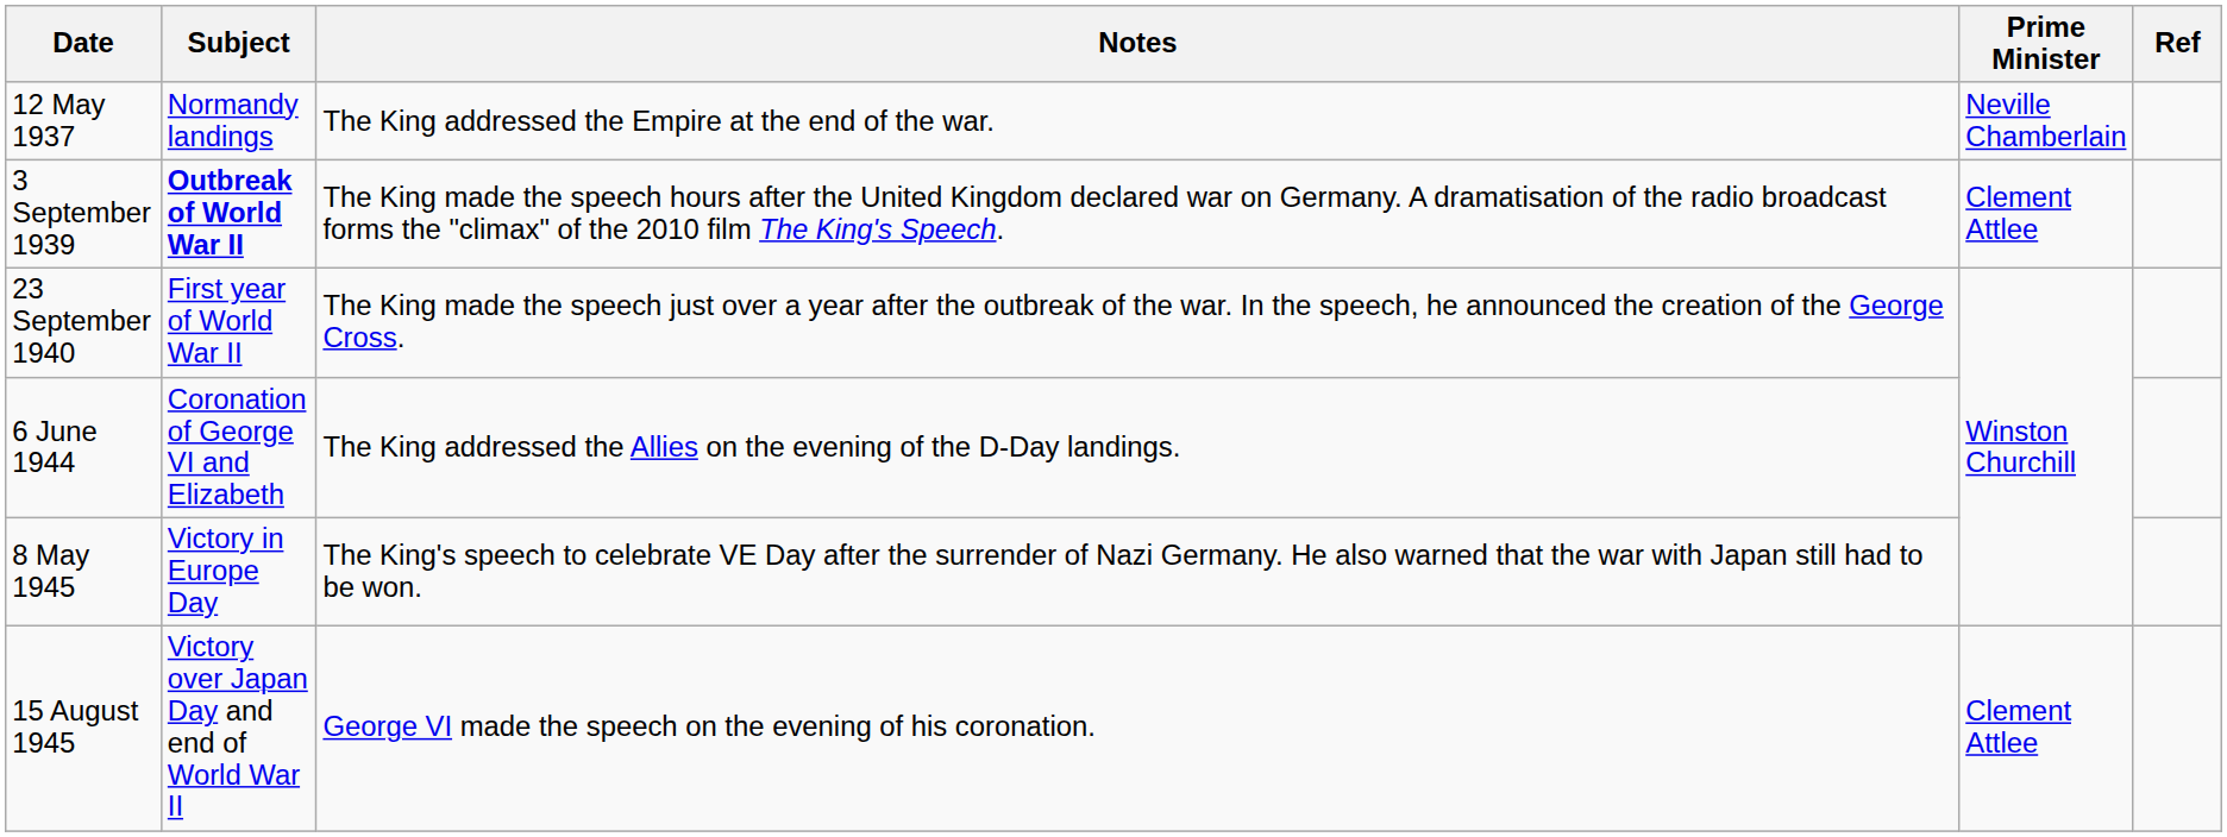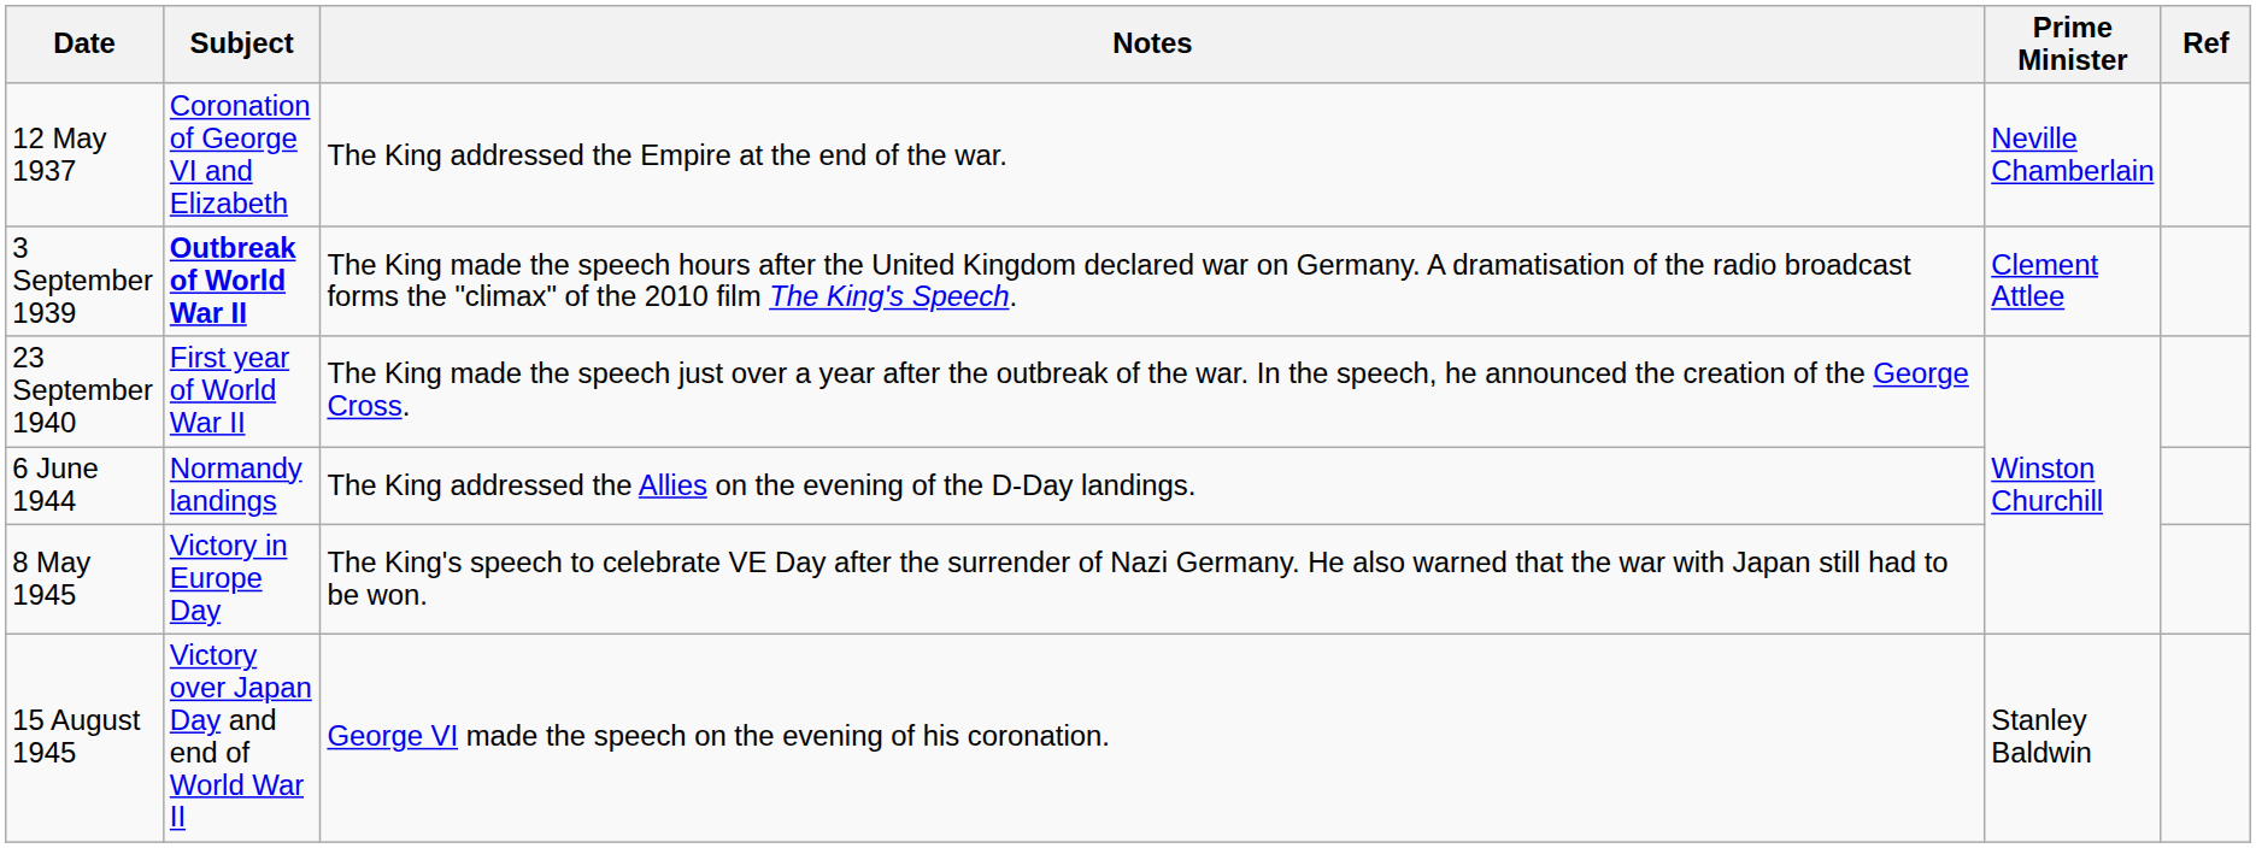 <table class="wikitable" style="width:99%">
 <tr>
 <th style="width:7%;">Date</th>
 <th style="width:7%;">Subject</th>
 <th style="width:74%;">Notes</th>
 <th style="width:7%;">Prime Minister</th>
 <th style="width:4%;">Ref</th>
 </tr>
 <tr>
 <td>12 May 1937</td>
-<td><a href='#'>Normandy landings</a></td>
+<td><a href='#'>Coronation of George VI and Elizabeth</a></td>
 <td>The King addressed the Empire at the end of the war.</td>
 <td><a href='#'>Neville Chamberlain</a></td>
 <td></td>
 </tr>
 <tr>
 <td>3 September 1939</td>
 <td><strong><a href='#'>Outbreak of World War II</a></strong></td>
 <td>The King made the speech hours after the United Kingdom declared war on Germany. A dramatisation of the radio broadcast forms the "climax" of the 2010 film <em><a href='#'>The King's Speech</a></em>.</td>
 <td><a href='#'>Clement Attlee</a></td>
 <td></td>
 </tr>
 <tr>
 <td>23 September 1940</td>
 <td><a href='#'>First year of World War II</a></td>
 <td>The King made the speech just over a year after the outbreak of the war. In the speech, he announced the creation of the <a href='#'>George Cross</a>.</td>
 <td rowspan="3"><a href='#'>Winston Churchill</a></td>
 <td></td>
 </tr>
 <tr>
 <td>6 June 1944</td>
-<td><a href='#'>Coronation of George VI and Elizabeth</a></td>
+<td><a href='#'>Normandy landings</a></td>
 <td>The King addressed the <a href='#'>Allies</a> on the evening of the D-Day landings.</td>
 <td></td>
 </tr>
 <tr>
 <td>8 May 1945</td>
 <td><a href='#'>Victory in Europe Day</a></td>
 <td>The King's speech to celebrate VE Day after the surrender of Nazi Germany. He also warned that the war with Japan still had to be won.</td>
 <td></td>
 </tr>
 <tr>
 <td>15 August 1945</td>
 <td><a href='#'>Victory over Japan Day</a> and end of <a href='#'>World War II</a></td>
 <td><a href='#'>George VI</a> made the speech on the evening of his coronation.</td>
-<td><a href='#'>Clement Attlee</a></td>
+<td>Stanley Baldwin</td>
 <td></td>
 </tr>
 </table>
